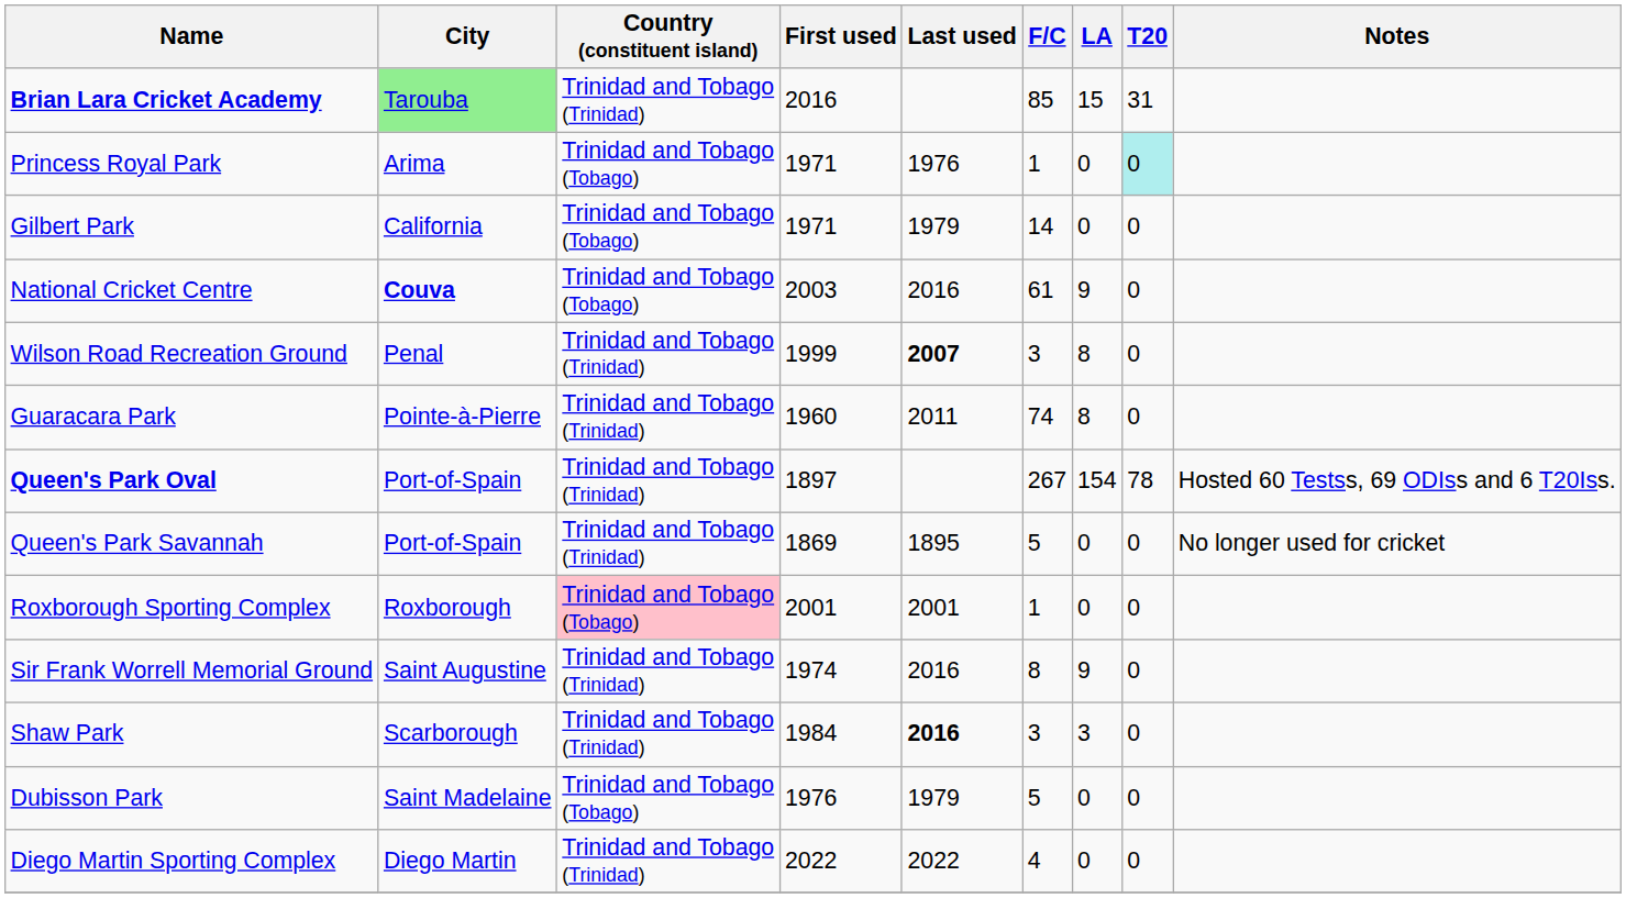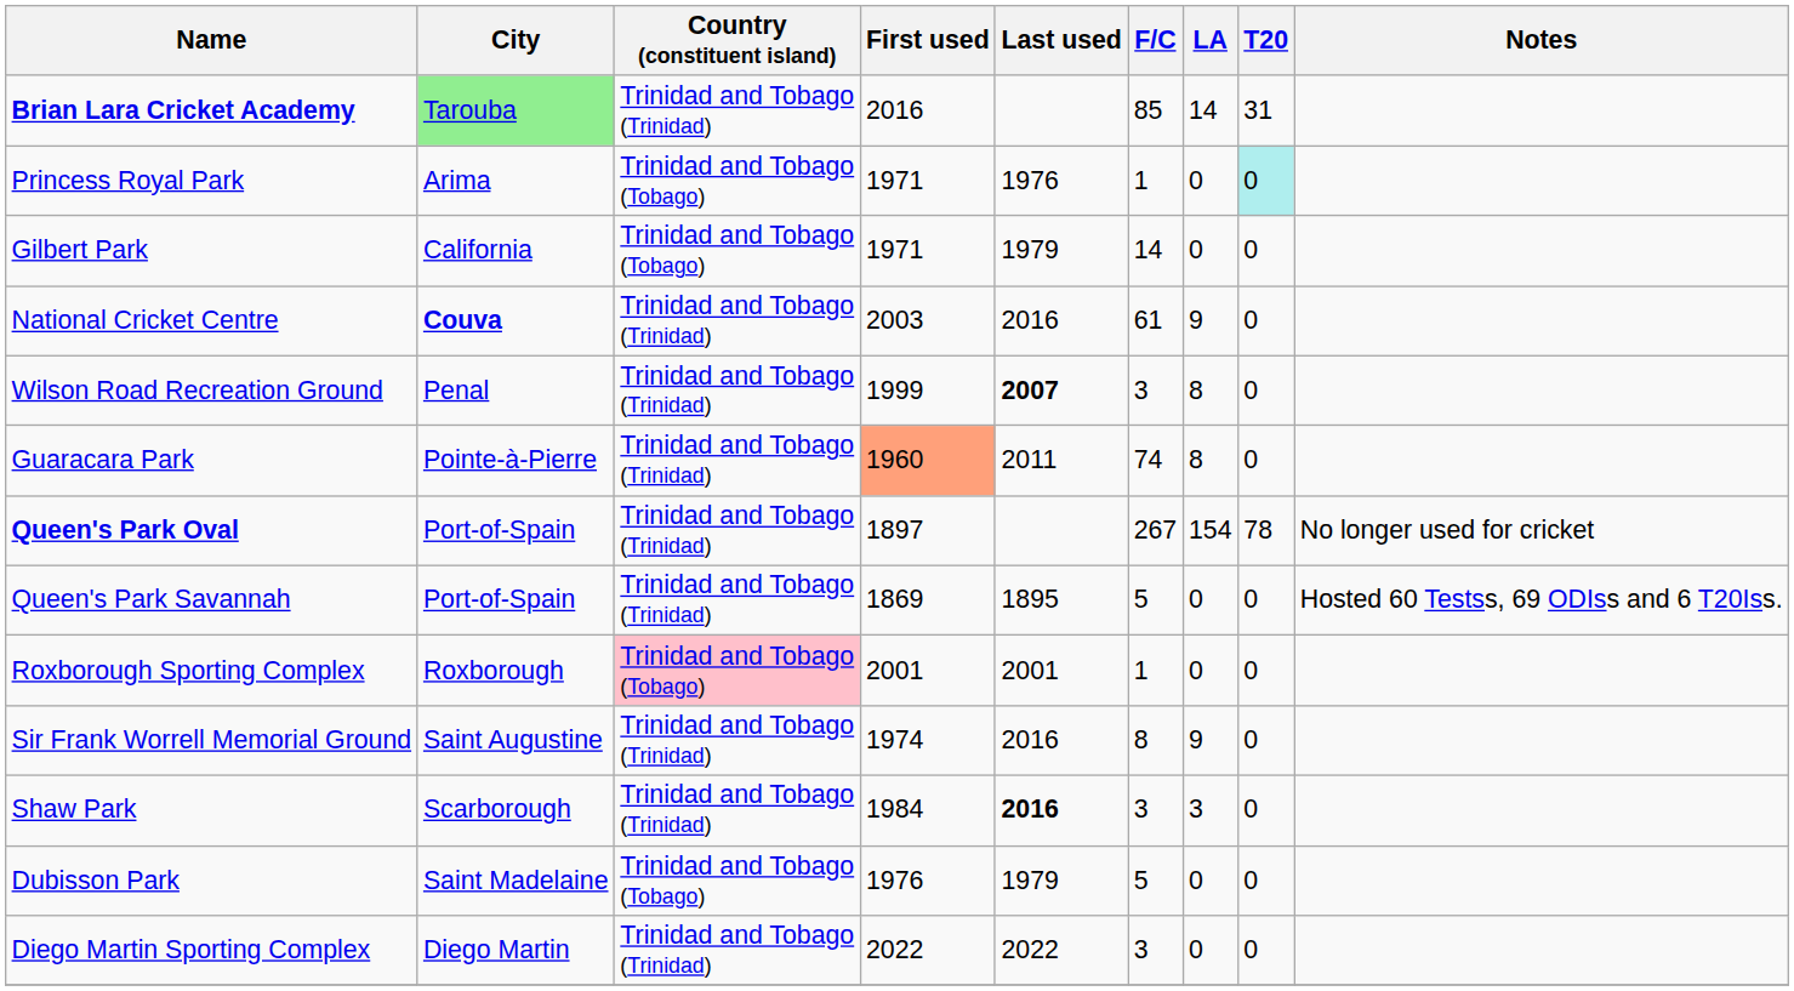 <table class ="wikitable sortable">
 <tr>
 <th>Name</th>
 <th>City</th>
 <th>Country<br><small>(constituent island)</small></th>
 <th>First used</th>
 <th>Last used</th>
 <th><a href='#'>F/C</a></th>
 <th><a href='#'>LA</a></th>
 <th><a href='#'>T20</a></th>
 <th>Notes</th>
 </tr>
 <tr>
 <td><strong><a href='#'>Brian Lara Cricket Academy</a></strong></td>
 <td style="background: lightgreen;"><a href='#'>Tarouba</a></td>
 <td><a href='#'>Trinidad and Tobago</a><br><small>(<a href='#'>Trinidad</a>)</small></td>
 <td>2016</td>
 <td></td>
 <td>85</td>
-<td>15</td>
+<td>14</td>
 <td>31</td>
 <td></td>
 </tr>
 <tr>
 <td><a href='#'>Princess Royal Park</a></td>
 <td><a href='#'>Arima</a></td>
 <td><a href='#'>Trinidad and Tobago</a><br><small>(<a href='#'>Tobago</a>)</small></td>
 <td>1971</td>
 <td>1976</td>
 <td>1</td>
 <td>0</td>
 <td style="background: paleturquoise;">0</td>
 <td></td>
 </tr>
 <tr>
 <td><a href='#'>Gilbert Park</a></td>
 <td><a href='#'>California</a></td>
 <td><a href='#'>Trinidad and Tobago</a><br><small>(<a href='#'>Tobago</a>)</small></td>
 <td>1971</td>
 <td>1979</td>
 <td>14</td>
 <td>0</td>
 <td>0</td>
 <td></td>
 </tr>
 <tr>
 <td><a href='#'>National Cricket Centre</a></td>
 <td><strong><a href='#'>Couva</a></strong></td>
-<td><a href='#'>Trinidad and Tobago</a><br><small>(<a href='#'>Tobago</a>)</small></td>
+<td><a href='#'>Trinidad and Tobago</a><br><small>(<a href='#'>Trinidad</a>)</small></td>
 <td>2003</td>
 <td>2016</td>
 <td>61</td>
 <td>9</td>
 <td>0</td>
 <td></td>
 </tr>
 <tr>
 <td><a href='#'>Wilson Road Recreation Ground</a></td>
 <td><a href='#'>Penal</a></td>
 <td><a href='#'>Trinidad and Tobago</a><br><small>(<a href='#'>Trinidad</a>)</small></td>
 <td>1999</td>
 <td><strong>2007</strong></td>
 <td>3</td>
 <td>8</td>
 <td>0</td>
 <td></td>
 </tr>
 <tr>
 <td><a href='#'>Guaracara Park</a></td>
 <td><a href='#'>Pointe-à-Pierre</a></td>
 <td><a href='#'>Trinidad and Tobago</a><br><small>(<a href='#'>Trinidad</a>)</small></td>
-<td>1960</td>
+<td style="background: lightsalmon;">1960</td>
 <td>2011</td>
 <td>74</td>
 <td>8</td>
 <td>0</td>
 <td></td>
 </tr>
 <tr>
 <td><strong><a href='#'>Queen's Park Oval</a></strong></td>
 <td><a href='#'>Port-of-Spain</a></td>
 <td><a href='#'>Trinidad and Tobago</a><br><small>(<a href='#'>Trinidad</a>)</small></td>
 <td>1897</td>
 <td></td>
 <td>267</td>
 <td>154</td>
 <td>78</td>
-<td>Hosted 60 <a href='#'>Tests</a>s, 69 <a href='#'>ODIs</a>s and 6 <a href='#'>T20Is</a>s.</td>
+<td>No longer used for cricket</td>
 </tr>
 <tr>
 <td><a href='#'>Queen's Park Savannah</a></td>
 <td><a href='#'>Port-of-Spain</a></td>
 <td><a href='#'>Trinidad and Tobago</a><br><small>(<a href='#'>Trinidad</a>)</small></td>
 <td>1869</td>
 <td>1895</td>
 <td>5</td>
 <td>0</td>
 <td>0</td>
-<td>No longer used for cricket</td>
+<td>Hosted 60 <a href='#'>Tests</a>s, 69 <a href='#'>ODIs</a>s and 6 <a href='#'>T20Is</a>s.</td>
 </tr>
 <tr>
 <td><a href='#'>Roxborough Sporting Complex</a></td>
 <td><a href='#'>Roxborough</a></td>
 <td style="background: pink;"><a href='#'>Trinidad and Tobago</a><br><small>(<a href='#'>Tobago</a>)</small></td>
 <td>2001</td>
 <td>2001</td>
 <td>1</td>
 <td>0</td>
 <td>0</td>
 <td></td>
 </tr>
 <tr>
 <td><a href='#'>Sir Frank Worrell Memorial Ground</a></td>
 <td><a href='#'>Saint Augustine</a></td>
 <td><a href='#'>Trinidad and Tobago</a><br><small>(<a href='#'>Trinidad</a>)</small></td>
 <td>1974</td>
 <td>2016</td>
 <td>8</td>
 <td>9</td>
 <td>0</td>
 <td></td>
 </tr>
 <tr>
 <td><a href='#'>Shaw Park</a></td>
 <td><a href='#'>Scarborough</a></td>
 <td><a href='#'>Trinidad and Tobago</a><br><small>(<a href='#'>Trinidad</a>)</small></td>
 <td>1984</td>
 <td><strong>2016</strong></td>
 <td>3</td>
 <td>3</td>
 <td>0</td>
 <td></td>
 </tr>
 <tr>
 <td><a href='#'>Dubisson Park</a></td>
 <td><a href='#'>Saint Madelaine</a></td>
 <td><a href='#'>Trinidad and Tobago</a><br><small>(<a href='#'>Tobago</a>)</small></td>
 <td>1976</td>
 <td>1979</td>
 <td>5</td>
 <td>0</td>
 <td>0</td>
 <td></td>
 </tr>
 <tr>
 <td><a href='#'>Diego Martin Sporting Complex</a></td>
 <td><a href='#'>Diego Martin</a></td>
 <td><a href='#'>Trinidad and Tobago</a><br><small>(<a href='#'>Trinidad</a>)</small></td>
 <td>2022</td>
 <td>2022</td>
-<td>4</td>
+<td>3</td>
 <td>0</td>
 <td>0</td>
 <td></td>
 </tr>
 <tr>
 </tr>
 </table>
